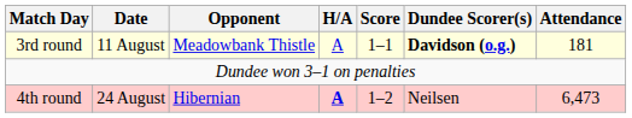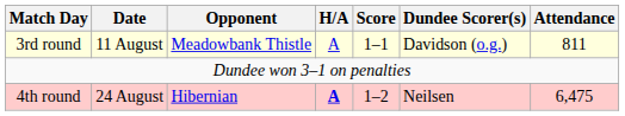 <table class="wikitable" style="text-align:center">
 <tr>
 <th>Match Day</th>
 <th>Date</th>
 <th>Opponent</th>
 <th>H/A</th>
 <th>Score</th>
 <th>Dundee Scorer(s)</th>
 <th>Attendance</th>
 </tr>
 <tr bgcolor="#FFFFDD">
 <td>3rd round</td>
 <td align="left">11 August</td>
 <td align="left"><a href='#'>Meadowbank Thistle</a></td>
 <td><a href='#'>A</a></td>
 <td>1–1</td>
-<td align="left"><strong>Davidson (<a href='#'>o.g.</a>)</strong></td>
-<td>181</td>
+<td align="left">Davidson (<a href='#'>o.g.</a>)</td>
+<td>811</td>
 </tr>
 <tr>
 <td colspan="7"><em>Dundee won 3–1 on penalties</em></td>
 </tr>
 <tr bgcolor="#FFCCCC">
 <td>4th round</td>
 <td align="left">24 August</td>
 <td align="left"><a href='#'>Hibernian</a></td>
 <td><strong><a href='#'>A</a></strong></td>
 <td>1–2</td>
 <td align="left">Neilsen</td>
-<td>6,473</td>
+<td>6,475</td>
 </tr>
 </table>
